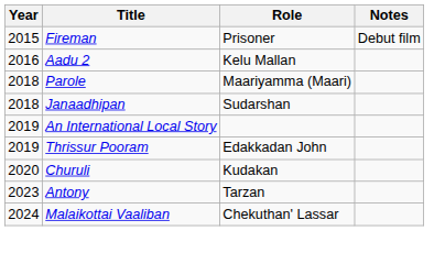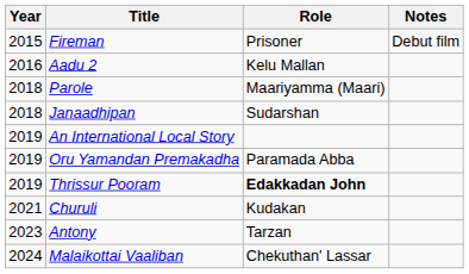 <table class="wikitable sortable">
 <tr>
 <th scope="col">Year</th>
 <th scope="col">Title</th>
 <th scope="col">Role</th>
 <th class="unsortable" scope="col">Notes</th>
 </tr>
 <tr>
 <td>2015</td>
 <td><em><a href='#'>Fireman</a></em></td>
 <td>Prisoner</td>
 <td>Debut film</td>
 </tr>
 <tr>
 <td>2016</td>
 <td><em><a href='#'>Aadu 2</a></em></td>
 <td>Kelu Mallan</td>
 <td></td>
 </tr>
 <tr>
 <td>2018</td>
 <td><em><a href='#'>Parole</a></em></td>
 <td>Maariyamma (Maari)</td>
 <td></td>
 </tr>
 <tr>
 <td>2018</td>
 <td><em><a href='#'>Janaadhipan</a></em></td>
 <td>Sudarshan</td>
 <td></td>
 </tr>
 <tr>
 <td>2019</td>
 <td><em><a href='#'>An International Local Story</a></em></td>
 <td></td>
 <td></td>
 </tr>
 <tr>
 <td>2019</td>
-<td><em><a href='#'>Thrissur Pooram</a></em></td>
-<td>Edakkadan John</td>
+<td><em><a href='#'>Oru Yamandan Premakadha</a></em></td>
+<td>Paramada Abba</td>
 <td></td>
 </tr>
 <tr>
-<td>2020</td>
+<td>2019</td>
+<td><em><a href='#'>Thrissur Pooram</a></em></td>
+<td><strong>Edakkadan John</strong></td>
+<td></td>
+</tr>
+<tr>
+<td>2021</td>
 <td><em><a href='#'>Churuli</a></em></td>
 <td>Kudakan</td>
 <td></td>
 </tr>
 <tr>
 <td>2023</td>
 <td><em><a href='#'>Antony</a></em></td>
 <td>Tarzan</td>
 <td></td>
 </tr>
 <tr>
 <td>2024</td>
 <td><em><a href='#'>Malaikottai Vaaliban</a></em></td>
 <td>Chekuthan' Lassar</td>
 <td></td>
 </tr>
 </table>
